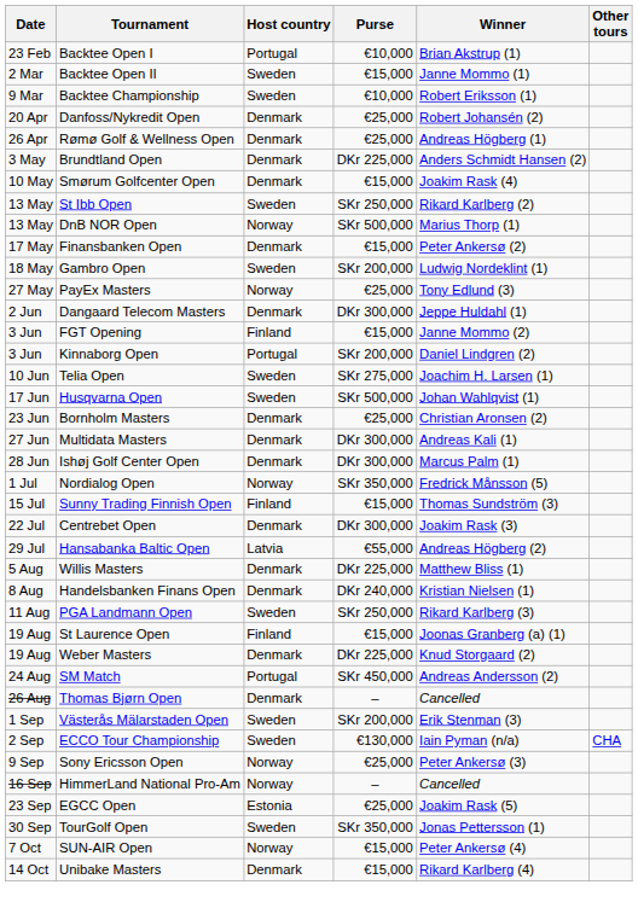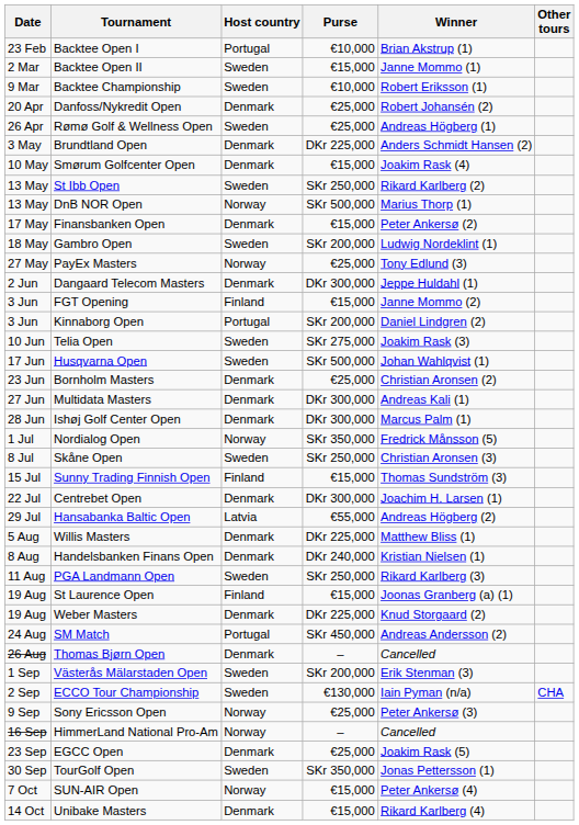 <table class="wikitable" style="font-size:95%;">
 <tr>
 <th>Date</th>
 <th>Tournament</th>
 <th>Host country</th>
 <th>Purse</th>
 <th>Winner</th>
 <th>Other<br>tours</th>
 </tr>
 <tr>
 <td>23 Feb</td>
 <td>Backtee Open I</td>
 <td>Portugal</td>
 <td align=right>€10,000</td>
 <td> <a href='#'>Brian Akstrup</a> (1)</td>
 <td></td>
 </tr>
 <tr>
 <td>2 Mar</td>
 <td>Backtee Open II</td>
 <td>Sweden</td>
 <td align=right>€15,000</td>
 <td> <a href='#'>Janne Mommo</a> (1)</td>
 <td></td>
 </tr>
 <tr>
 <td>9 Mar</td>
 <td>Backtee Championship</td>
 <td>Sweden</td>
 <td align=right>€10,000</td>
 <td> <a href='#'>Robert Eriksson</a> (1)</td>
 <td></td>
 </tr>
 <tr>
 <td>20 Apr</td>
 <td>Danfoss/Nykredit Open</td>
 <td>Denmark</td>
 <td align=right>€25,000</td>
 <td> <a href='#'>Robert Johansén</a> (2)</td>
 <td></td>
 </tr>
 <tr>
 <td>26 Apr</td>
 <td>Rømø Golf & Wellness Open</td>
-<td>Denmark</td>
+<td>Sweden</td>
 <td align=right>€25,000</td>
 <td> <a href='#'>Andreas Högberg</a> (1)</td>
 <td></td>
 </tr>
 <tr>
 <td>3 May</td>
 <td>Brundtland Open</td>
 <td>Denmark</td>
 <td align=right>DKr 225,000</td>
 <td> <a href='#'>Anders Schmidt Hansen</a> (2)</td>
 <td></td>
 </tr>
 <tr>
 <td>10 May</td>
 <td>Smørum Golfcenter Open</td>
 <td>Denmark</td>
 <td align=right>€15,000</td>
 <td> <a href='#'>Joakim Rask</a> (4)</td>
 <td></td>
 </tr>
 <tr>
 <td>13 May</td>
 <td><a href='#'>St Ibb Open</a></td>
 <td>Sweden</td>
 <td align=right>SKr 250,000</td>
 <td> <a href='#'>Rikard Karlberg</a> (2)</td>
 <td></td>
 </tr>
 <tr>
 <td>13 May</td>
 <td>DnB NOR Open</td>
 <td>Norway</td>
 <td align=right>SKr 500,000</td>
 <td> <a href='#'>Marius Thorp</a> (1)</td>
 <td></td>
 </tr>
 <tr>
 <td>17 May</td>
 <td>Finansbanken Open</td>
 <td>Denmark</td>
 <td align=right>€15,000</td>
 <td> <a href='#'>Peter Ankersø</a> (2)</td>
 <td></td>
 </tr>
 <tr>
 <td>18 May</td>
 <td>Gambro Open</td>
 <td>Sweden</td>
 <td align=right>SKr 200,000</td>
 <td> <a href='#'>Ludwig Nordeklint</a> (1)</td>
 <td></td>
 </tr>
 <tr>
 <td>27 May</td>
 <td>PayEx Masters</td>
 <td>Norway</td>
 <td align=right>€25,000</td>
 <td> <a href='#'>Tony Edlund</a> (3)</td>
 <td></td>
 </tr>
 <tr>
 <td>2 Jun</td>
 <td>Dangaard Telecom Masters</td>
 <td>Denmark</td>
 <td align=right>DKr 300,000</td>
 <td> <a href='#'>Jeppe Huldahl</a> (1)</td>
 <td></td>
 </tr>
 <tr>
 <td>3 Jun</td>
 <td>FGT Opening</td>
 <td>Finland</td>
 <td align=right>€15,000</td>
 <td> <a href='#'>Janne Mommo</a> (2)</td>
 <td></td>
 </tr>
 <tr>
 <td>3 Jun</td>
 <td>Kinnaborg Open</td>
 <td>Portugal</td>
 <td align=right>SKr 200,000</td>
 <td> <a href='#'>Daniel Lindgren</a> (2)</td>
 <td></td>
 </tr>
 <tr>
 <td>10 Jun</td>
 <td>Telia Open</td>
 <td>Sweden</td>
 <td align=right>SKr 275,000</td>
-<td> <a href='#'>Joachim H. Larsen</a> (1)</td>
+<td> <a href='#'>Joakim Rask</a> (3)</td>
 <td></td>
 </tr>
 <tr>
 <td>17 Jun</td>
 <td><a href='#'>Husqvarna Open</a></td>
 <td>Sweden</td>
 <td align=right>SKr 500,000</td>
 <td> <a href='#'>Johan Wahlqvist</a> (1)</td>
 <td></td>
 </tr>
 <tr>
 <td>23 Jun</td>
 <td>Bornholm Masters</td>
 <td>Denmark</td>
 <td align=right>€25,000</td>
 <td> <a href='#'>Christian Aronsen</a> (2)</td>
 <td></td>
 </tr>
 <tr>
 <td>27 Jun</td>
 <td>Multidata Masters</td>
 <td>Denmark</td>
 <td align=right>DKr 300,000</td>
 <td> <a href='#'>Andreas Kali</a> (1)</td>
 <td></td>
 </tr>
 <tr>
 <td>28 Jun</td>
 <td>Ishøj Golf Center Open</td>
 <td>Denmark</td>
 <td align=right>DKr 300,000</td>
 <td> <a href='#'>Marcus Palm</a> (1)</td>
 <td></td>
 </tr>
 <tr>
 <td>1 Jul</td>
 <td>Nordialog Open</td>
 <td>Norway</td>
 <td align=right>SKr 350,000</td>
 <td> <a href='#'>Fredrick Månsson</a> (5)</td>
 <td></td>
 </tr>
 <tr>
+<td>8 Jul</td>
+<td>Skåne Open</td>
+<td>Sweden</td>
+<td align=right>SKr 250,000</td>
+<td> <a href='#'>Christian Aronsen</a> (3)</td>
+<td></td>
+</tr>
+<tr>
 <td>15 Jul</td>
 <td><a href='#'>Sunny Trading Finnish Open</a></td>
 <td>Finland</td>
 <td align=right>€15,000</td>
 <td> <a href='#'>Thomas Sundström</a> (3)</td>
 <td></td>
 </tr>
 <tr>
 <td>22 Jul</td>
 <td>Centrebet Open</td>
 <td>Denmark</td>
 <td align=right>DKr 300,000</td>
-<td> <a href='#'>Joakim Rask</a> (3)</td>
+<td> <a href='#'>Joachim H. Larsen</a> (1)</td>
 <td></td>
 </tr>
 <tr>
 <td>29 Jul</td>
 <td><a href='#'>Hansabanka Baltic Open</a></td>
 <td>Latvia</td>
 <td align=right>€55,000</td>
 <td> <a href='#'>Andreas Högberg</a> (2)</td>
 <td></td>
 </tr>
 <tr>
 <td>5 Aug</td>
 <td>Willis Masters</td>
 <td>Denmark</td>
 <td align=right>DKr 225,000</td>
 <td> <a href='#'>Matthew Bliss</a> (1)</td>
 <td></td>
 </tr>
 <tr>
 <td>8 Aug</td>
 <td>Handelsbanken Finans Open</td>
 <td>Denmark</td>
 <td align=right>DKr 240,000</td>
 <td> <a href='#'>Kristian Nielsen</a> (1)</td>
 <td></td>
 </tr>
 <tr>
 <td>11 Aug</td>
 <td><a href='#'>PGA Landmann Open</a></td>
 <td>Sweden</td>
 <td align=right>SKr 250,000</td>
 <td> <a href='#'>Rikard Karlberg</a> (3)</td>
 <td></td>
 </tr>
 <tr>
 <td>19 Aug</td>
 <td>St Laurence Open</td>
 <td>Finland</td>
 <td align=right>€15,000</td>
 <td> <a href='#'>Joonas Granberg</a>  (a) (1)</td>
 <td></td>
 </tr>
 <tr>
 <td>19 Aug</td>
 <td>Weber Masters</td>
 <td>Denmark</td>
 <td align=right>DKr 225,000</td>
 <td> <a href='#'>Knud Storgaard</a> (2)</td>
 <td></td>
 </tr>
 <tr>
 <td>24 Aug</td>
 <td><a href='#'>SM Match</a></td>
 <td>Portugal</td>
 <td align=right>SKr 450,000</td>
 <td> <a href='#'>Andreas Andersson</a> (2)</td>
 <td></td>
 </tr>
 <tr>
 <td><s>26 Aug</s></td>
 <td><a href='#'>Thomas Bjørn Open</a></td>
 <td>Denmark</td>
 <td align=center>–</td>
 <td><em>Cancelled</em></td>
 <td></td>
 </tr>
 <tr>
 <td>1 Sep</td>
 <td><a href='#'>Västerås Mälarstaden Open</a></td>
 <td>Sweden</td>
 <td align=right>SKr 200,000</td>
 <td> <a href='#'>Erik Stenman</a> (3)</td>
 <td></td>
 </tr>
 <tr>
 <td>2 Sep</td>
 <td><a href='#'>ECCO Tour Championship</a></td>
 <td>Sweden</td>
 <td align=right>€130,000</td>
 <td> <a href='#'>Iain Pyman</a> (n/a)</td>
 <td><a href='#'>CHA</a></td>
 </tr>
 <tr>
 <td>9 Sep</td>
 <td>Sony Ericsson Open</td>
 <td>Norway</td>
 <td align=right>€25,000</td>
 <td> <a href='#'>Peter Ankersø</a> (3)</td>
 <td></td>
 </tr>
 <tr>
 <td><s>16 Sep</s></td>
 <td>HimmerLand National Pro-Am</td>
 <td>Norway</td>
 <td align=center>–</td>
 <td><em>Cancelled</em></td>
 <td></td>
 </tr>
 <tr>
 <td>23 Sep</td>
 <td>EGCC Open</td>
-<td>Estonia</td>
+<td>Denmark</td>
 <td align=right>€25,000</td>
 <td> <a href='#'>Joakim Rask</a> (5)</td>
 <td></td>
 </tr>
 <tr>
 <td>30 Sep</td>
 <td>TourGolf Open</td>
 <td>Sweden</td>
 <td align=right>SKr 350,000</td>
 <td> <a href='#'>Jonas Pettersson</a> (1)</td>
 <td></td>
 </tr>
 <tr>
 <td>7 Oct</td>
 <td>SUN-AIR Open</td>
 <td>Norway</td>
 <td align=right>€15,000</td>
 <td> <a href='#'>Peter Ankersø</a> (4)</td>
 <td></td>
 </tr>
 <tr>
 <td>14 Oct</td>
 <td>Unibake Masters</td>
 <td>Denmark</td>
 <td align=right>€15,000</td>
 <td> <a href='#'>Rikard Karlberg</a> (4)</td>
 <td></td>
 </tr>
 </table>
